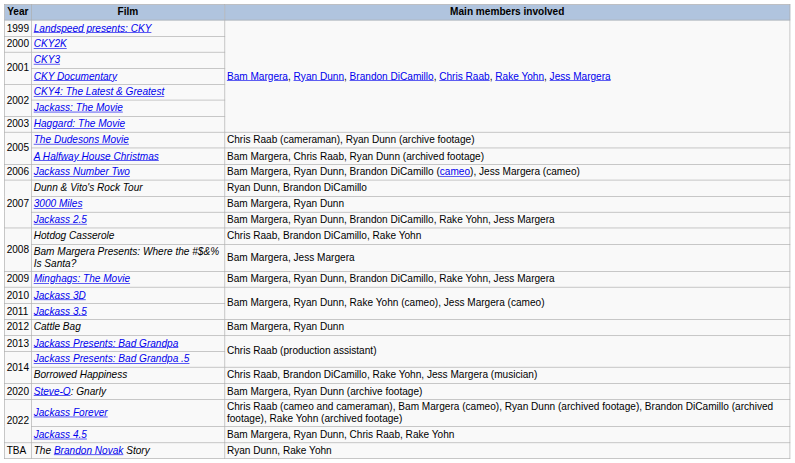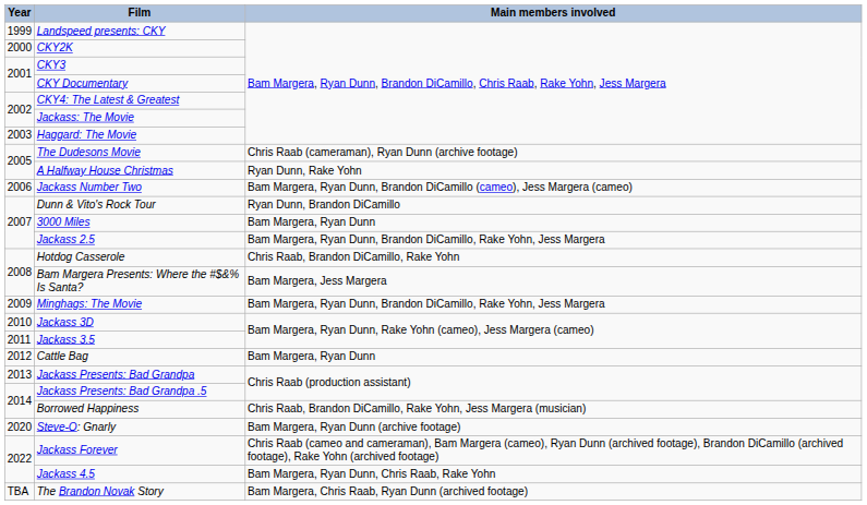 <table class="wikitable">
 <tr align="center">
 <th style="background:#B0C4DE;">Year</th>
 <th style="background:#B0C4DE;">Film</th>
 <th style="background:#B0C4DE;">Main members involved</th>
 </tr>
 <tr>
 <td>1999</td>
 <td><em><a href='#'>Landspeed presents: CKY</a></em></td>
 <td rowspan=7><a href='#'>Bam Margera</a>, <a href='#'>Ryan Dunn</a>, <a href='#'>Brandon DiCamillo</a>, <a href='#'>Chris Raab</a>, <a href='#'>Rake Yohn</a>, <a href='#'>Jess Margera</a></td>
 </tr>
 <tr>
 <td>2000</td>
 <td><em><a href='#'>CKY2K</a></em></td>
 </tr>
 <tr>
 <td rowspan=2>2001</td>
 <td><em><a href='#'>CKY3</a></em></td>
 </tr>
 <tr>
 <td><em><a href='#'>CKY Documentary</a></em></td>
 </tr>
 <tr>
 <td rowspan=2>2002</td>
 <td><em><a href='#'>CKY4: The Latest & Greatest</a></em></td>
 </tr>
 <tr>
 <td><em><a href='#'>Jackass: The Movie</a></em></td>
 </tr>
 <tr>
 <td>2003</td>
 <td><em><a href='#'>Haggard: The Movie</a></em></td>
 </tr>
 <tr>
 <td rowspan=2>2005</td>
 <td><em><a href='#'>The Dudesons Movie</a></em></td>
 <td>Chris Raab (cameraman), Ryan Dunn (archive footage)</td>
 </tr>
 <tr>
 <td><em><a href='#'>A Halfway House Christmas</a></em></td>
-<td>Bam Margera, Chris Raab, Ryan Dunn (archived footage)</td>
+<td>Ryan Dunn, Rake Yohn</td>
 </tr>
 <tr>
 <td>2006</td>
 <td><em><a href='#'>Jackass Number Two</a></em></td>
 <td>Bam Margera, Ryan Dunn, Brandon DiCamillo (<a href='#'>cameo</a>), Jess Margera (cameo)</td>
 </tr>
 <tr>
 <td rowspan=3>2007</td>
 <td><em>Dunn & Vito's Rock Tour</em></td>
 <td>Ryan Dunn, Brandon DiCamillo</td>
 </tr>
 <tr>
 <td><em><a href='#'>3000 Miles</a></em></td>
 <td>Bam Margera, Ryan Dunn</td>
 </tr>
 <tr>
 <td><em><a href='#'>Jackass 2.5</a></em></td>
 <td>Bam Margera, Ryan Dunn, Brandon DiCamillo, Rake Yohn, Jess Margera</td>
 </tr>
 <tr>
 <td rowspan=2>2008</td>
 <td><em>Hotdog Casserole</em></td>
 <td>Chris Raab, Brandon DiCamillo, Rake Yohn</td>
 </tr>
 <tr>
 <td><em>Bam Margera Presents: Where the #$&% Is Santa?</em></td>
 <td>Bam Margera, Jess Margera</td>
 </tr>
 <tr>
 <td>2009</td>
 <td><em><a href='#'>Minghags: The Movie</a></em></td>
 <td>Bam Margera, Ryan Dunn, Brandon DiCamillo, Rake Yohn, Jess Margera</td>
 </tr>
 <tr>
 <td>2010</td>
 <td><em><a href='#'>Jackass 3D</a></em></td>
 <td rowspan="2">Bam Margera, Ryan Dunn, Rake Yohn (cameo), Jess Margera (cameo)</td>
 </tr>
 <tr>
 <td>2011</td>
 <td><em><a href='#'>Jackass 3.5</a></em></td>
 </tr>
 <tr>
 <td>2012</td>
 <td><em>Cattle Bag</em></td>
 <td>Bam Margera, Ryan Dunn</td>
 </tr>
 <tr>
 <td>2013</td>
 <td><em><a href='#'>Jackass Presents: Bad Grandpa</a></em></td>
 <td rowspan="2">Chris Raab (production assistant)</td>
 </tr>
 <tr>
 <td rowspan=2>2014</td>
 <td><em><a href='#'>Jackass Presents: Bad Grandpa .5</a></em></td>
 </tr>
 <tr>
 <td><em>Borrowed Happiness</em></td>
 <td>Chris Raab, Brandon DiCamillo, Rake Yohn, Jess Margera (musician)</td>
 </tr>
 <tr>
 <td>2020</td>
 <td><em><a href='#'>Steve-O</a>: Gnarly</em></td>
 <td>Bam Margera, Ryan Dunn (archive footage)</td>
 </tr>
 <tr>
 <td rowspan=2>2022</td>
 <td><em><a href='#'>Jackass Forever</a></em></td>
 <td>Chris Raab (cameo and cameraman), Bam Margera (cameo), Ryan Dunn (archived footage), Brandon DiCamillo (archived footage), Rake Yohn (archived footage)</td>
 </tr>
 <tr>
 <td><em><a href='#'>Jackass 4.5</a></em></td>
 <td>Bam Margera, Ryan Dunn, Chris Raab, Rake Yohn</td>
 </tr>
 <tr>
 <td>TBA</td>
 <td><em>The <a href='#'>Brandon Novak</a> Story</em></td>
-<td>Ryan Dunn, Rake Yohn</td>
+<td>Bam Margera, Chris Raab, Ryan Dunn (archived footage)</td>
 </tr>
 </table>
